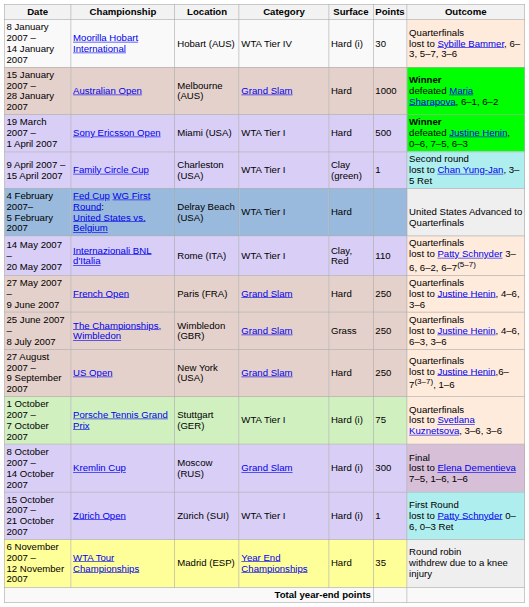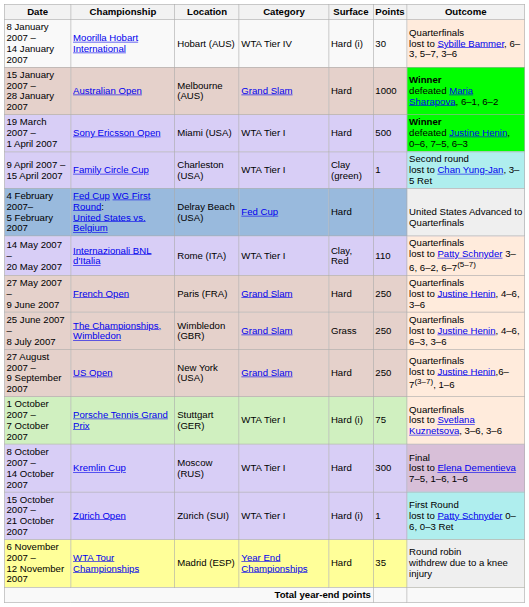 <table class="wikitable">
 <tr>
 <th width=130>Date</th>
 <th width=220>Championship</th>
 <th width=120>Location</th>
 <th width=175>Category</th>
 <th width=75>Surface</th>
 <th width=40>Points</th>
 <th width=290>Outcome</th>
 </tr>
 <tr>
 <td>8 January 2007 –<br>14 January 2007</td>
 <td><a href='#'>Moorilla Hobart International</a></td>
 <td>Hobart (AUS)</td>
 <td>WTA Tier IV</td>
 <td>Hard (i)</td>
 <td>30</td>
 <td style="background:#ffebdc;">Quarterfinals <br>lost to <a href='#'>Sybille Bammer</a>, 6–3, 5–7, 3–6</td>
 </tr>
 <tr style="background:#e5d1cb;">
 <td>15 January 2007 –<br>28 January 2007</td>
 <td><a href='#'>Australian Open</a></td>
 <td>Melbourne (AUS)</td>
 <td><a href='#'>Grand Slam</a></td>
 <td>Hard</td>
 <td>1000</td>
 <td style="background:lime;"><strong>Winner</strong> <br>defeated <a href='#'>Maria Sharapova</a>, 6–1, 6–2</td>
 </tr>
 <tr style="background:#d8cef6;">
 <td>19 March 2007 –<br>1 April 2007</td>
 <td><a href='#'>Sony Ericsson Open</a></td>
 <td>Miami (USA)</td>
 <td>WTA Tier I</td>
 <td>Hard</td>
 <td>500</td>
 <td style="background:lime;"><strong>Winner</strong> <br>defeated <a href='#'>Justine Henin</a>, 0–6, 7–5, 6–3</td>
 </tr>
 <tr style="background:#d8cef6;">
 <td>9 April 2007 –<br>15 April 2007</td>
 <td><a href='#'>Family Circle Cup</a></td>
 <td>Charleston (USA)</td>
 <td>WTA Tier I</td>
 <td>Clay (green)</td>
 <td>1</td>
 <td style="background:#afeeee;">Second round <br>lost to <a href='#'>Chan Yung-Jan</a>, 3–5 Ret</td>
 </tr>
 <tr style="background:#99badd;">
 <td>4 February 2007–<br>5 February 2007</td>
 <td><a href='#'>Fed Cup</a> <a href='#'>WG First Round</a>: <br><a href='#'>United States vs. Belgium</a></td>
 <td>Delray Beach (USA)</td>
-<td>WTA Tier I</td>
+<td><a href='#'>Fed Cup</a></td>
 <td>Hard</td>
 <td></td>
 <td style="background:#efefef;"><br>United States Advanced to Quarterfinals</td>
 </tr>
 <tr style="background:#d8cef6;">
 <td>14 May 2007 –<br>20 May 2007</td>
 <td><a href='#'>Internazionali BNL d'Italia</a></td>
 <td>Rome (ITA)</td>
 <td>WTA Tier I</td>
 <td>Clay, Red</td>
 <td>110</td>
 <td style="background:#ffebdc;">Quarterfinals <br>lost to <a href='#'>Patty Schnyder</a> 3–6, 6–2, 6–7<sup>(5–7)</sup></td>
 </tr>
 <tr style="background:#e5d1cb;">
 <td>27 May 2007 –<br>9 June 2007</td>
 <td><a href='#'>French Open</a></td>
 <td>Paris (FRA)</td>
 <td><a href='#'>Grand Slam</a></td>
 <td>Hard</td>
 <td>250</td>
 <td style="background:#ffebdc;">Quarterfinals <br>lost to <a href='#'>Justine Henin</a>, 4–6, 3–6</td>
 </tr>
 <tr style="background:#e5d1cb;">
 <td>25 June 2007 –<br>8 July 2007</td>
 <td><a href='#'>The Championships, Wimbledon</a></td>
 <td>Wimbledon (GBR)</td>
 <td><a href='#'>Grand Slam</a></td>
 <td>Grass</td>
 <td>250</td>
 <td style="background:#ffebdc;">Quarterfinals <br>lost to <a href='#'>Justine Henin</a>, 4–6, 6–3, 3–6</td>
 </tr>
 <tr style="background:#e5d1cb;">
 <td>27 August 2007 –<br>9 September 2007</td>
 <td><a href='#'>US Open</a></td>
 <td>New York (USA)</td>
 <td><a href='#'>Grand Slam</a></td>
 <td>Hard</td>
 <td>250</td>
 <td style="background:#ffebdc;">Quarterfinals <br>lost to <a href='#'>Justine Henin</a>,6–7<sup>(3–7)</sup>, 1–6</td>
 </tr>
 <tr style="background:#d0f0c0;">
 <td>1 October 2007 –<br>7 October 2007</td>
 <td><a href='#'>Porsche Tennis Grand Prix</a></td>
 <td>Stuttgart (GER)</td>
 <td>WTA Tier I</td>
 <td>Hard (i)</td>
 <td>75</td>
 <td style="background:#ffebdc;">Quarterfinals <br>lost to <a href='#'>Svetlana Kuznetsova</a>, 3–6, 3–6</td>
 </tr>
 <tr style="background:#d8cef6;">
 <td>8 October 2007 –<br>14 October 2007</td>
 <td><a href='#'>Kremlin Cup</a></td>
 <td>Moscow (RUS)</td>
-<td><a href='#'>Grand Slam</a></td>
-<td>Hard (i)</td>
+<td>WTA Tier I</td>
+<td>Hard</td>
 <td>300</td>
 <td style="background:thistle;">Final <br>lost to <a href='#'>Elena Dementieva</a> 7–5, 1–6, 1–6</td>
 </tr>
 <tr style="background:#d8cef6;">
 <td>15 October 2007 –<br>21 October 2007</td>
 <td><a href='#'>Zürich Open</a></td>
 <td>Zürich (SUI)</td>
 <td>WTA Tier I</td>
 <td>Hard (i)</td>
 <td>1</td>
 <td style="background:#afeeee;">First Round <br>lost to <a href='#'>Patty Schnyder</a> 0–6, 0–3 Ret</td>
 </tr>
 <tr style="background:#FFFF99;">
 <td>6 November 2007 –<br>12 November 2007</td>
 <td><a href='#'>WTA Tour Championships</a></td>
 <td>Madrid (ESP)</td>
 <td><a href='#'>Year End Championships</a></td>
 <td>Hard</td>
 <td>35</td>
 <td style="background:#EFEFEF;">Round robin <br>withdrew due to a knee injury</td>
 </tr>
 <tr>
 <td colspan=5 align=right><strong>Total year-end points</strong></td>
 <td></td>
 <td></td>
 </tr>
 </table>
